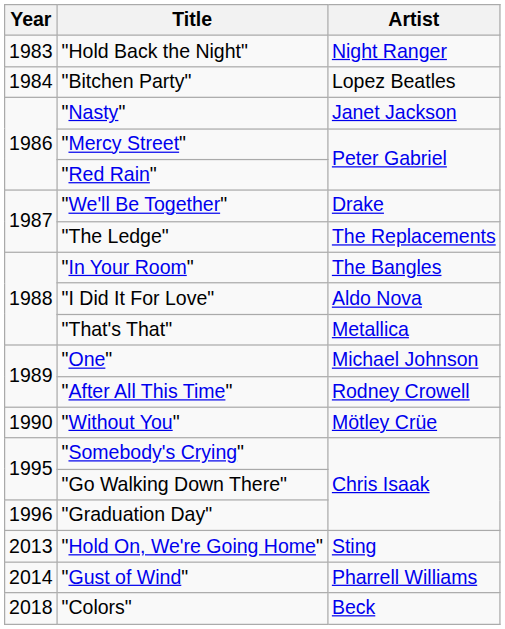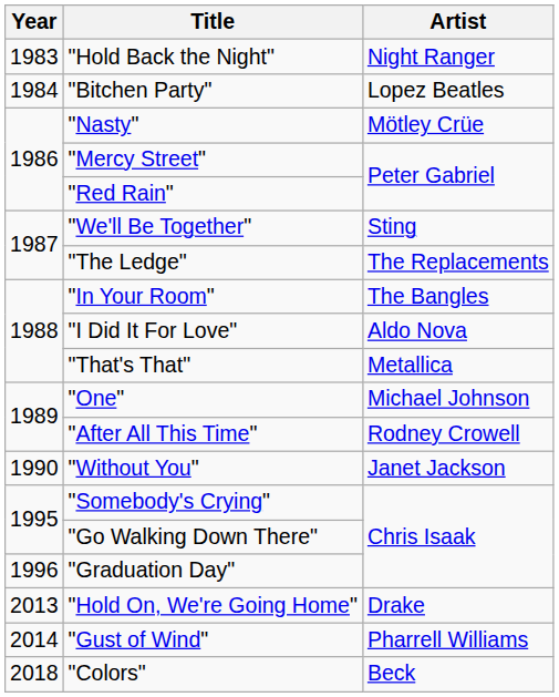 <table class="wikitable">
 <tr>
 <th>Year</th>
 <th>Title</th>
 <th>Artist</th>
 </tr>
 <tr>
 <td>1983</td>
 <td>"Hold Back the Night"</td>
 <td><a href='#'>Night Ranger</a></td>
 </tr>
 <tr>
 <td>1984</td>
 <td>"Bitchen Party"</td>
 <td>Lopez Beatles</td>
 </tr>
 <tr>
 <td rowspan=3>1986</td>
 <td>"<a href='#'>Nasty</a>"</td>
-<td><a href='#'>Janet Jackson</a></td>
+<td><a href='#'>Mötley Crüe</a></td>
 </tr>
 <tr>
 <td>"<a href='#'>Mercy Street</a>"</td>
 <td rowspan=2><a href='#'>Peter Gabriel</a></td>
 </tr>
 <tr>
 <td>"<a href='#'>Red Rain</a>"</td>
 </tr>
 <tr>
 <td rowspan=2>1987</td>
 <td>"<a href='#'>We'll Be Together</a>"</td>
-<td><a href='#'>Drake</a></td>
+<td><a href='#'>Sting</a></td>
 </tr>
 <tr>
 <td>"The Ledge"</td>
 <td><a href='#'>The Replacements</a></td>
 </tr>
 <tr>
 <td rowspan=3>1988</td>
 <td>"<a href='#'>In Your Room</a>"</td>
 <td><a href='#'>The Bangles</a></td>
 </tr>
 <tr>
 <td>"I Did It For Love"</td>
 <td><a href='#'>Aldo Nova</a></td>
 </tr>
 <tr>
 <td>"That's That"</td>
 <td><a href='#'>Metallica</a></td>
 </tr>
 <tr>
 <td rowspan=2>1989</td>
 <td>"<a href='#'>One</a>"</td>
 <td><a href='#'>Michael Johnson</a></td>
 </tr>
 <tr>
 <td>"<a href='#'>After All This Time</a>"</td>
 <td><a href='#'>Rodney Crowell</a></td>
 </tr>
 <tr>
 <td>1990</td>
 <td>"<a href='#'>Without You</a>"</td>
-<td><a href='#'>Mötley Crüe</a></td>
+<td><a href='#'>Janet Jackson</a></td>
 </tr>
 <tr>
 <td rowspan=2>1995</td>
 <td>"<a href='#'>Somebody's Crying</a>"</td>
 <td rowspan=3><a href='#'>Chris Isaak</a></td>
 </tr>
 <tr>
 <td>"Go Walking Down There"</td>
 </tr>
 <tr>
 <td>1996</td>
 <td>"Graduation Day"</td>
 </tr>
 <tr>
 <td>2013</td>
 <td>"<a href='#'>Hold On, We're Going Home</a>"</td>
-<td><a href='#'>Sting</a></td>
+<td><a href='#'>Drake</a></td>
 </tr>
 <tr>
 <td>2014</td>
 <td>"<a href='#'>Gust of Wind</a>"</td>
 <td><a href='#'>Pharrell Williams</a></td>
 </tr>
 <tr>
 <td>2018</td>
 <td>"Colors"</td>
 <td><a href='#'>Beck</a></td>
 </tr>
 </table>
